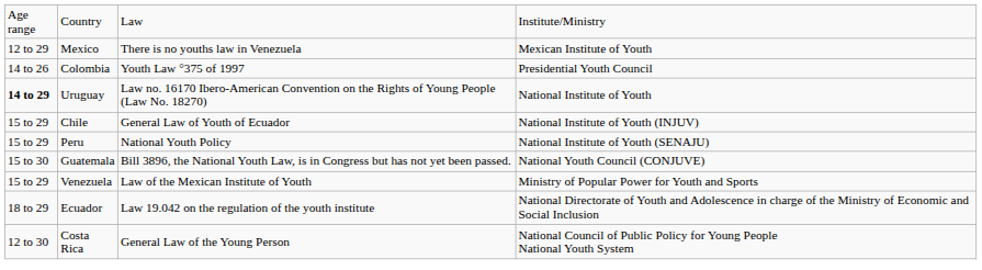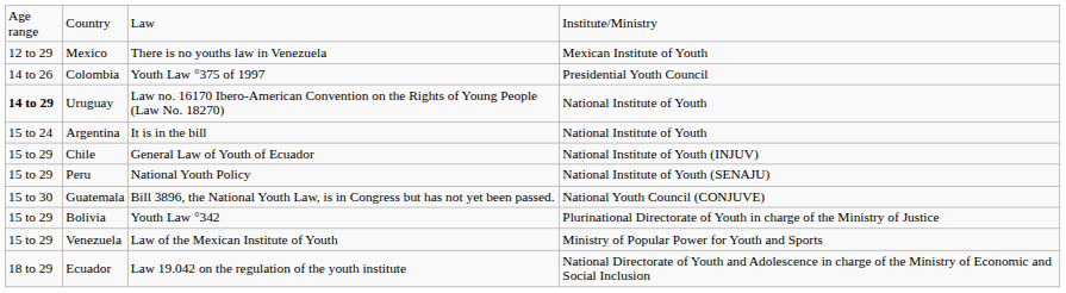 <table class="wikitable">
 <tr>
 <td>Age range</td>
 <td>Country</td>
 <td>Law</td>
 <td>Institute/Ministry</td>
 </tr>
 <tr>
 <td>12 to 29</td>
 <td>Mexico</td>
 <td>There is no youths law in Venezuela</td>
 <td>Mexican Institute of Youth</td>
 </tr>
 <tr>
 <td>14 to 26</td>
 <td>Colombia</td>
 <td>Youth Law °375 of 1997</td>
 <td>Presidential Youth Council</td>
 </tr>
 <tr>
 <td><strong>14 to 29</strong></td>
 <td>Uruguay</td>
 <td>Law no. 16170 Ibero-American Convention on the Rights of Young People (Law No. 18270)</td>
 <td>National Institute of Youth</td>
 </tr>
 <tr>
+<td>15 to 24</td>
+<td>Argentina</td>
+<td>It is in the bill</td>
+<td>National Institute of Youth</td>
+</tr>
+<tr>
 <td>15 to 29</td>
 <td>Chile</td>
 <td>General Law of Youth of Ecuador</td>
 <td>National Institute of Youth (INJUV)</td>
 </tr>
 <tr>
 <td>15 to 29</td>
 <td>Peru</td>
 <td>National Youth Policy</td>
 <td>National Institute of Youth (SENAJU)</td>
 </tr>
 <tr>
 <td>15 to 30</td>
 <td>Guatemala</td>
 <td>Bill 3896, the National Youth Law, is in Congress but has not yet been passed.</td>
 <td>National Youth Council (CONJUVE)</td>
 </tr>
 <tr>
 <td>15 to 29</td>
+<td>Bolivia</td>
+<td>Youth Law °342</td>
+<td>Plurinational Directorate of Youth in charge of the Ministry of Justice</td>
+</tr>
+<tr>
+<td>15 to 29</td>
 <td>Venezuela</td>
 <td>Law of the Mexican Institute of Youth</td>
 <td>Ministry of Popular Power for Youth and Sports</td>
 </tr>
 <tr>
 <td>18 to 29</td>
 <td>Ecuador</td>
 <td>Law 19.042 on the regulation of the youth institute</td>
 <td>National Directorate of Youth and Adolescence in charge of the Ministry of Economic and Social Inclusion</td>
 </tr>
-<tr>
-<td>12 to 30</td>
-<td>Costa Rica</td>
-<td>General Law of the Young Person</td>
-<td>National Council of Public Policy for Young People<br>National Youth System</td>
-</tr>
 </table>
